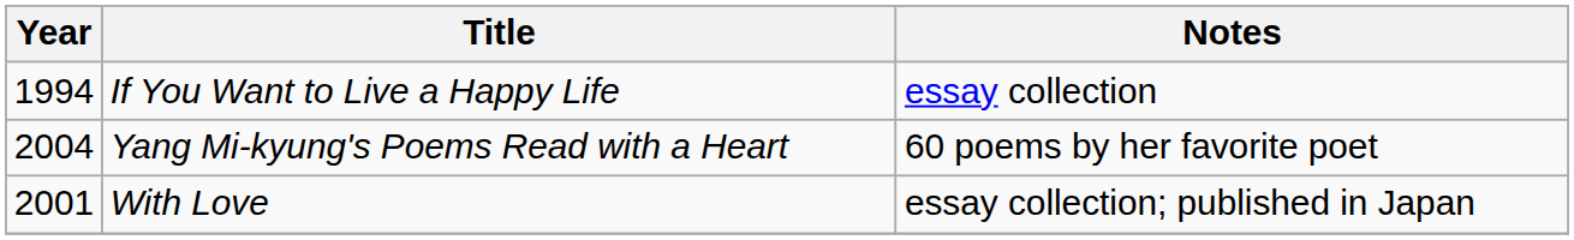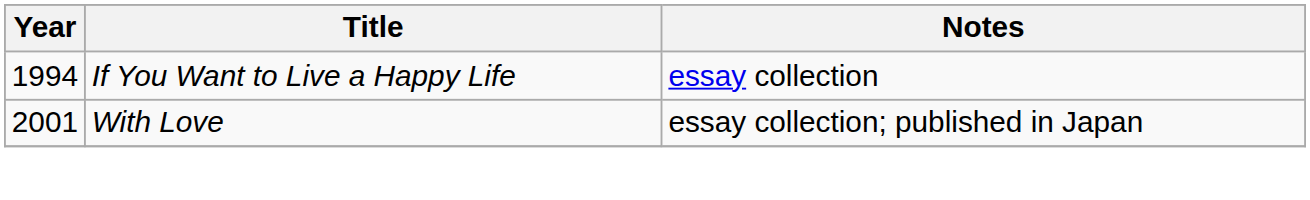 <table class="wikitable" style="width:700px">
 <tr>
 <th width=10>Year</th>
 <th>Title</th>
 <th>Notes</th>
 </tr>
 <tr>
 <td>1994</td>
 <td><em>If You Want to Live a Happy Life</em></td>
 <td><a href='#'>essay</a> collection</td>
 </tr>
 <tr>
-<td>2004</td>
-<td><em>Yang Mi-kyung's Poems Read with a Heart</em></td>
-<td>60 poems by her favorite poet</td>
-</tr>
-<tr>
 <td>2001</td>
 <td><em>With Love</em></td>
 <td>essay collection; published in Japan</td>
 </tr>
 <tr>
 </tr>
 </table>
